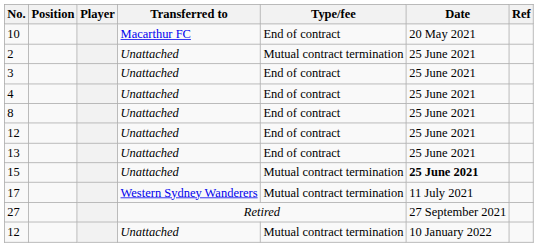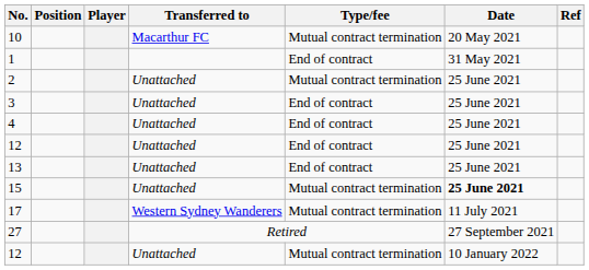 <table class="wikitable plainrowheaders sortable" style="text-align:center; text-align:left">
 <tr>
 <th scope="col">No.</th>
 <th scope="col">Position</th>
 <th scope="col">Player</th>
 <th scope="col">Transferred to</th>
 <th scope="col">Type/fee</th>
 <th scope="col">Date</th>
 <th scope="col" class="unsortable">Ref</th>
 </tr>
 <tr>
 <td>10</td>
 <td></td>
 <th scope="row"></th>
 <td><a href='#'>Macarthur FC</a></td>
+<td>Mutual contract termination</td>
+<td>20 May 2021</td>
+<td></td>
+</tr>
+<tr>
+<td>1</td>
+<td></td>
+<th scope="row"></th>
+<td></td>
 <td>End of contract</td>
-<td>20 May 2021</td>
+<td>31 May 2021</td>
 <td></td>
 </tr>
 <tr>
 <td>2</td>
 <td></td>
 <th scope="row"></th>
 <td><em>Unattached</em></td>
 <td>Mutual contract termination</td>
 <td>25 June 2021</td>
 <td></td>
 </tr>
 <tr>
 <td>3</td>
 <td></td>
 <th scope="row"></th>
 <td><em>Unattached</em></td>
 <td>End of contract</td>
 <td>25 June 2021</td>
 <td></td>
 </tr>
 <tr>
 <td>4</td>
-<td></td>
-<th scope="row"></th>
-<td><em>Unattached</em></td>
-<td>End of contract</td>
-<td>25 June 2021</td>
-<td></td>
-</tr>
-<tr>
-<td>8</td>
 <td></td>
 <th scope="row"></th>
 <td><em>Unattached</em></td>
 <td>End of contract</td>
 <td>25 June 2021</td>
 <td></td>
 </tr>
 <tr>
 <td>12</td>
 <td></td>
 <th scope="row"></th>
 <td><em>Unattached</em></td>
 <td>End of contract</td>
 <td>25 June 2021</td>
 <td></td>
 </tr>
 <tr>
 <td>13</td>
 <td></td>
 <th scope="row"></th>
 <td><em>Unattached</em></td>
 <td>End of contract</td>
 <td>25 June 2021</td>
 <td></td>
 </tr>
 <tr>
 <td>15</td>
 <td></td>
 <th scope="row"></th>
 <td><em>Unattached</em></td>
 <td>Mutual contract termination</td>
 <td><strong>25 June 2021</strong></td>
 <td></td>
 </tr>
 <tr>
 <td>17</td>
 <td></td>
 <th scope="row"></th>
 <td><a href='#'>Western Sydney Wanderers</a></td>
 <td>Mutual contract termination</td>
 <td>11 July 2021</td>
 <td></td>
 </tr>
 <tr>
 <td>27</td>
 <td></td>
 <th scope="row"></th>
 <td colspan="2" align=center><em>Retired</em></td>
 <td>27 September 2021</td>
 <td></td>
 </tr>
 <tr>
 <td>12</td>
 <td></td>
 <th scope="row"></th>
 <td><em>Unattached</em></td>
 <td>Mutual contract termination</td>
 <td>10 January 2022</td>
 <td></td>
 </tr>
 </table>
